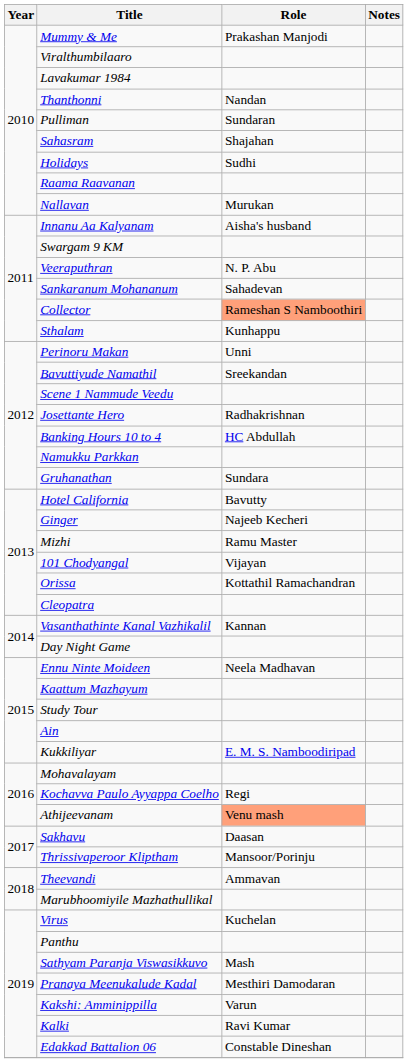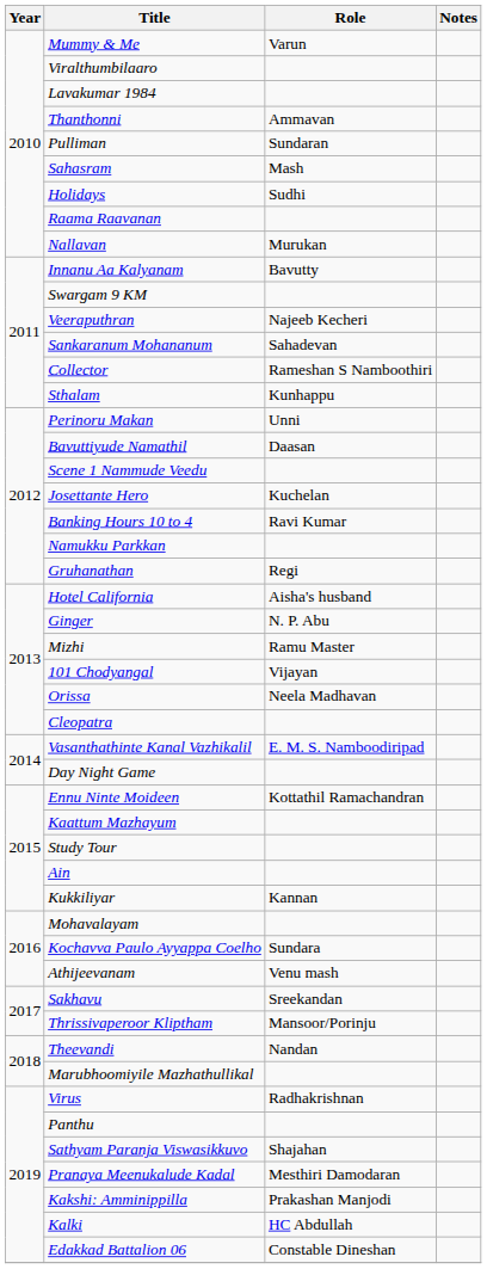 <table class="wikitable sortable">
 <tr>
 <th>Year</th>
 <th>Title</th>
 <th>Role</th>
 <th class="unsortable">Notes</th>
 </tr>
 <tr>
 <td rowspan=9>2010</td>
 <td><em><a href='#'>Mummy & Me</a></em></td>
-<td>Prakashan Manjodi</td>
+<td>Varun</td>
 <td></td>
 </tr>
 <tr>
 <td><em>Viralthumbilaaro</em></td>
 <td></td>
 <td></td>
 </tr>
 <tr>
 <td><em>Lavakumar 1984</em></td>
 <td></td>
 <td></td>
 </tr>
 <tr>
 <td><em><a href='#'>Thanthonni</a></em></td>
-<td>Nandan</td>
+<td>Ammavan</td>
 <td></td>
 </tr>
 <tr>
 <td><em>Pulliman</em></td>
 <td>Sundaran</td>
 <td></td>
 </tr>
 <tr>
 <td><em><a href='#'>Sahasram</a></em></td>
-<td>Shajahan</td>
+<td>Mash</td>
 <td></td>
 </tr>
 <tr>
 <td><em><a href='#'>Holidays</a></em></td>
 <td>Sudhi</td>
 <td></td>
 </tr>
 <tr>
 <td><em><a href='#'>Raama Raavanan</a></em></td>
 <td></td>
 <td></td>
 </tr>
 <tr>
 <td><em><a href='#'>Nallavan</a></em></td>
 <td>Murukan</td>
 <td></td>
 </tr>
 <tr>
 <td rowspan=6>2011</td>
 <td><em><a href='#'>Innanu Aa Kalyanam</a></em></td>
-<td>Aisha's husband</td>
+<td>Bavutty</td>
 <td></td>
 </tr>
 <tr>
 <td><em>Swargam 9 KM</em></td>
 <td></td>
 <td></td>
 </tr>
 <tr>
 <td><em><a href='#'>Veeraputhran</a></em></td>
-<td>N. P. Abu</td>
+<td>Najeeb Kecheri</td>
 <td></td>
 </tr>
 <tr>
 <td><em><a href='#'>Sankaranum Mohananum</a></em></td>
 <td>Sahadevan</td>
 <td></td>
 </tr>
 <tr>
 <td><em><a href='#'>Collector</a></em></td>
-<td style="background: lightsalmon;">Rameshan S Namboothiri</td>
+<td>Rameshan S Namboothiri</td>
 <td></td>
 </tr>
 <tr>
 <td><em><a href='#'>Sthalam</a></em></td>
 <td>Kunhappu</td>
 <td></td>
 </tr>
 <tr>
 <td rowspan=7>2012</td>
 <td><em><a href='#'>Perinoru Makan</a></em></td>
 <td>Unni</td>
 <td></td>
 </tr>
 <tr>
 <td><em><a href='#'>Bavuttiyude Namathil</a></em></td>
-<td>Sreekandan</td>
+<td>Daasan</td>
 <td></td>
 </tr>
 <tr>
 <td><em><a href='#'>Scene 1 Nammude Veedu</a></em></td>
 <td></td>
 <td></td>
 </tr>
 <tr>
 <td><em><a href='#'>Josettante Hero</a></em></td>
-<td>Radhakrishnan</td>
+<td>Kuchelan</td>
 <td></td>
 </tr>
 <tr>
 <td><em><a href='#'>Banking Hours 10 to 4</a></em></td>
-<td><a href='#'>HC</a> Abdullah</td>
+<td>Ravi Kumar</td>
 <td></td>
 </tr>
 <tr>
 <td><em><a href='#'>Namukku Parkkan</a></em></td>
 <td></td>
 <td></td>
 </tr>
 <tr>
 <td><em><a href='#'>Gruhanathan</a></em></td>
-<td>Sundara</td>
+<td>Regi</td>
 <td></td>
 </tr>
 <tr>
 <td rowspan=6>2013</td>
 <td><em><a href='#'>Hotel California</a></em></td>
-<td>Bavutty</td>
+<td>Aisha's husband</td>
 <td></td>
 </tr>
 <tr>
 <td><em><a href='#'>Ginger</a></em></td>
-<td>Najeeb Kecheri</td>
+<td>N. P. Abu</td>
 <td></td>
 </tr>
 <tr>
 <td><em>Mizhi</em></td>
 <td>Ramu Master</td>
 <td></td>
 </tr>
 <tr>
 <td><em><a href='#'>101 Chodyangal</a></em></td>
 <td>Vijayan</td>
 <td></td>
 </tr>
 <tr>
 <td><em><a href='#'>Orissa</a></em></td>
-<td>Kottathil Ramachandran</td>
+<td>Neela Madhavan</td>
 <td></td>
 </tr>
 <tr>
 <td><em><a href='#'>Cleopatra</a></em></td>
 <td></td>
 <td></td>
 </tr>
 <tr>
 <td rowspan=2>2014</td>
 <td><em><a href='#'>Vasanthathinte Kanal Vazhikalil</a></em></td>
-<td>Kannan</td>
+<td><a href='#'>E. M. S. Namboodiripad</a></td>
 <td></td>
 </tr>
 <tr>
 <td><em>Day Night Game</em></td>
 <td></td>
 <td></td>
 </tr>
 <tr>
 <td rowspan=5>2015</td>
 <td><em><a href='#'>Ennu Ninte Moideen</a></em></td>
-<td>Neela Madhavan</td>
+<td>Kottathil Ramachandran</td>
 <td></td>
 </tr>
 <tr>
 <td><em><a href='#'>Kaattum Mazhayum</a></em></td>
 <td></td>
 <td></td>
 </tr>
 <tr>
 <td><em>Study Tour</em></td>
 <td></td>
 <td></td>
 </tr>
 <tr>
 <td><em><a href='#'>Ain</a></em></td>
 <td></td>
 <td></td>
 </tr>
 <tr>
 <td><em>Kukkiliyar</em></td>
-<td><a href='#'>E. M. S. Namboodiripad</a></td>
+<td>Kannan</td>
 <td></td>
 </tr>
 <tr>
 <td rowspan=3>2016</td>
 <td><em>Mohavalayam</em></td>
 <td></td>
 <td></td>
 </tr>
 <tr>
 <td><em><a href='#'>Kochavva Paulo Ayyappa Coelho</a></em></td>
-<td>Regi</td>
+<td>Sundara</td>
 <td></td>
 </tr>
 <tr>
 <td><em>Athijeevanam</em></td>
-<td style="background: lightsalmon;">Venu mash</td>
+<td>Venu mash</td>
 <td></td>
 </tr>
 <tr>
 <td rowspan=2>2017</td>
 <td><em><a href='#'>Sakhavu</a></em></td>
-<td>Daasan</td>
+<td>Sreekandan</td>
 <td></td>
 </tr>
 <tr>
 <td><em><a href='#'>Thrissivaperoor Kliptham</a></em></td>
 <td>Mansoor/Porinju</td>
 <td></td>
 </tr>
 <tr>
 <td rowspan=2>2018</td>
 <td><em><a href='#'>Theevandi</a></em></td>
-<td>Ammavan</td>
+<td>Nandan</td>
 <td></td>
 </tr>
 <tr>
 <td><em>Marubhoomiyile Mazhathullikal</em></td>
 <td></td>
 <td></td>
 </tr>
 <tr>
 <td rowspan=7>2019</td>
 <td><em><a href='#'>Virus</a></em></td>
-<td>Kuchelan</td>
+<td>Radhakrishnan</td>
 <td></td>
 </tr>
 <tr>
 <td><em>Panthu</em></td>
 <td></td>
 <td></td>
 </tr>
 <tr>
 <td><em><a href='#'>Sathyam Paranja Viswasikkuvo</a></em></td>
-<td>Mash</td>
+<td>Shajahan</td>
 <td></td>
 </tr>
 <tr>
 <td><em><a href='#'>Pranaya Meenukalude Kadal</a></em></td>
 <td>Mesthiri Damodaran</td>
 <td></td>
 </tr>
 <tr>
 <td><em><a href='#'>Kakshi: Amminippilla</a></em></td>
-<td>Varun</td>
+<td>Prakashan Manjodi</td>
 <td></td>
 </tr>
 <tr>
 <td><em><a href='#'>Kalki</a></em></td>
-<td>Ravi Kumar</td>
+<td><a href='#'>HC</a> Abdullah</td>
 <td></td>
 </tr>
 <tr>
 <td><em><a href='#'>Edakkad Battalion 06</a></em></td>
 <td>Constable Dineshan</td>
 <td></td>
 </tr>
 <tr>
 </tr>
 </table>
